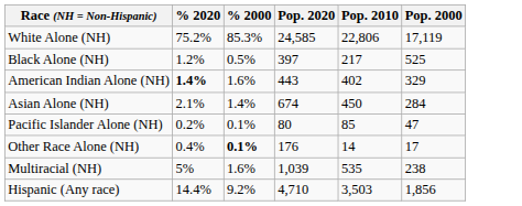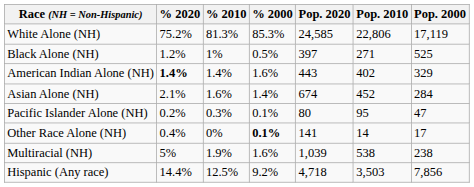 <table class="wikitable">
 <tr>
 <th>Race <em><small>(NH = Non-Hispanic)</small></em></th>
 <th>% 2020</th>
+<th>% 2010</th>
 <th>% 2000</th>
 <th>Pop. 2020</th>
 <th>Pop. 2010</th>
 <th>Pop. 2000</th>
 </tr>
 <tr>
 <td>White Alone (NH)</td>
 <td>75.2%</td>
+<td>81.3%</td>
 <td>85.3%</td>
 <td>24,585</td>
 <td>22,806</td>
 <td>17,119</td>
 </tr>
 <tr>
 <td>Black Alone (NH)</td>
 <td>1.2%</td>
+<td>1%</td>
 <td>0.5%</td>
 <td>397</td>
-<td>217</td>
+<td>271</td>
 <td>525</td>
 </tr>
 <tr>
 <td>American Indian Alone (NH)</td>
 <td><strong>1.4%</strong></td>
+<td>1.4%</td>
 <td>1.6%</td>
 <td>443</td>
 <td>402</td>
 <td>329</td>
 </tr>
 <tr>
 <td>Asian Alone (NH)</td>
 <td>2.1%</td>
+<td>1.6%</td>
 <td>1.4%</td>
 <td>674</td>
-<td>450</td>
+<td>452</td>
 <td>284</td>
 </tr>
 <tr>
 <td>Pacific Islander Alone (NH)</td>
 <td>0.2%</td>
+<td>0.3%</td>
 <td>0.1%</td>
 <td>80</td>
-<td>85</td>
+<td>95</td>
 <td>47</td>
 </tr>
 <tr>
 <td>Other Race Alone (NH)</td>
 <td>0.4%</td>
+<td>0%</td>
 <td><strong>0.1%</strong></td>
-<td>176</td>
+<td>141</td>
 <td>14</td>
 <td>17</td>
 </tr>
 <tr>
 <td>Multiracial (NH)</td>
 <td>5%</td>
+<td>1.9%</td>
 <td>1.6%</td>
 <td>1,039</td>
-<td>535</td>
+<td>538</td>
 <td>238</td>
 </tr>
 <tr>
 <td>Hispanic (Any race)</td>
 <td>14.4%</td>
+<td>12.5%</td>
 <td>9.2%</td>
-<td>4,710</td>
+<td>4,718</td>
 <td>3,503</td>
-<td>1,856</td>
+<td>7,856</td>
 </tr>
 </table>
